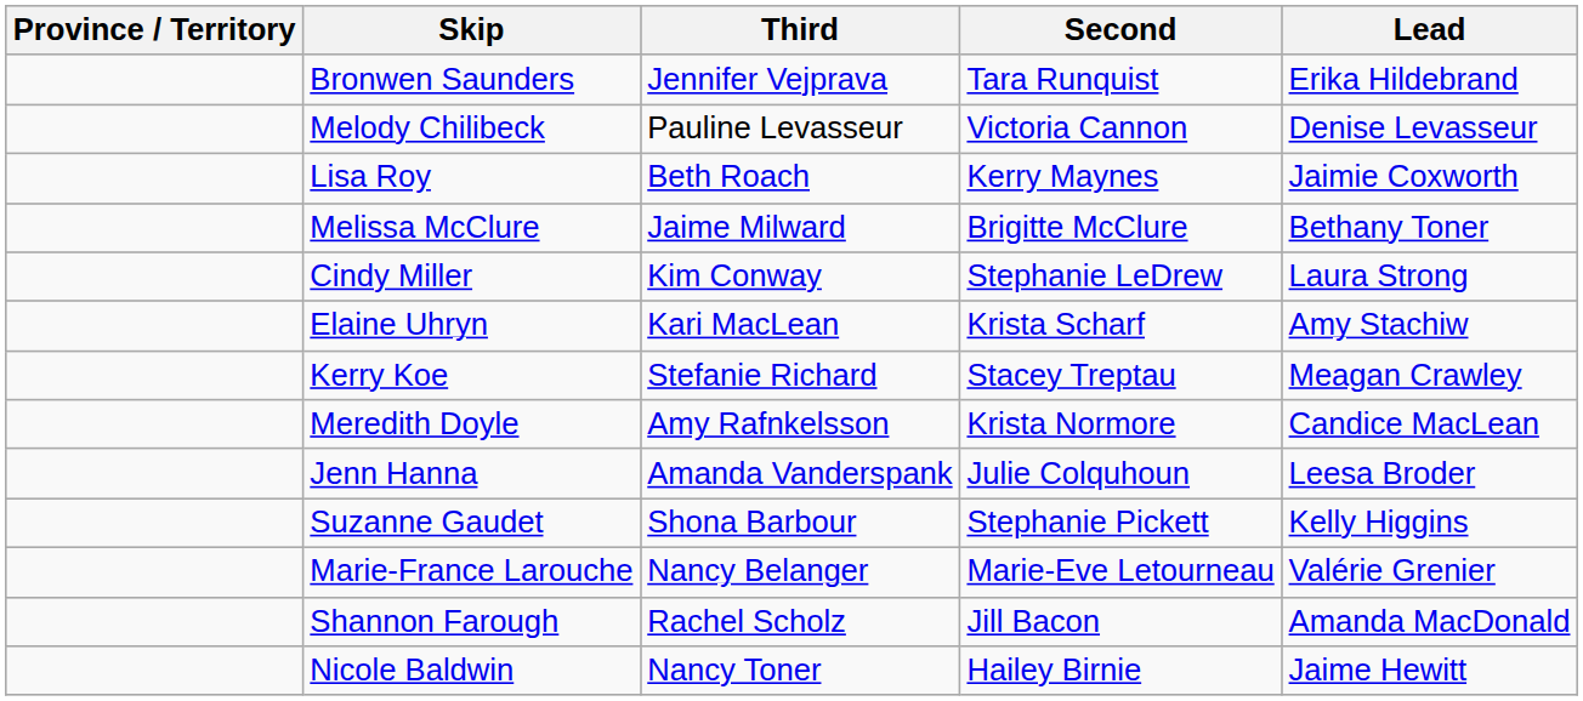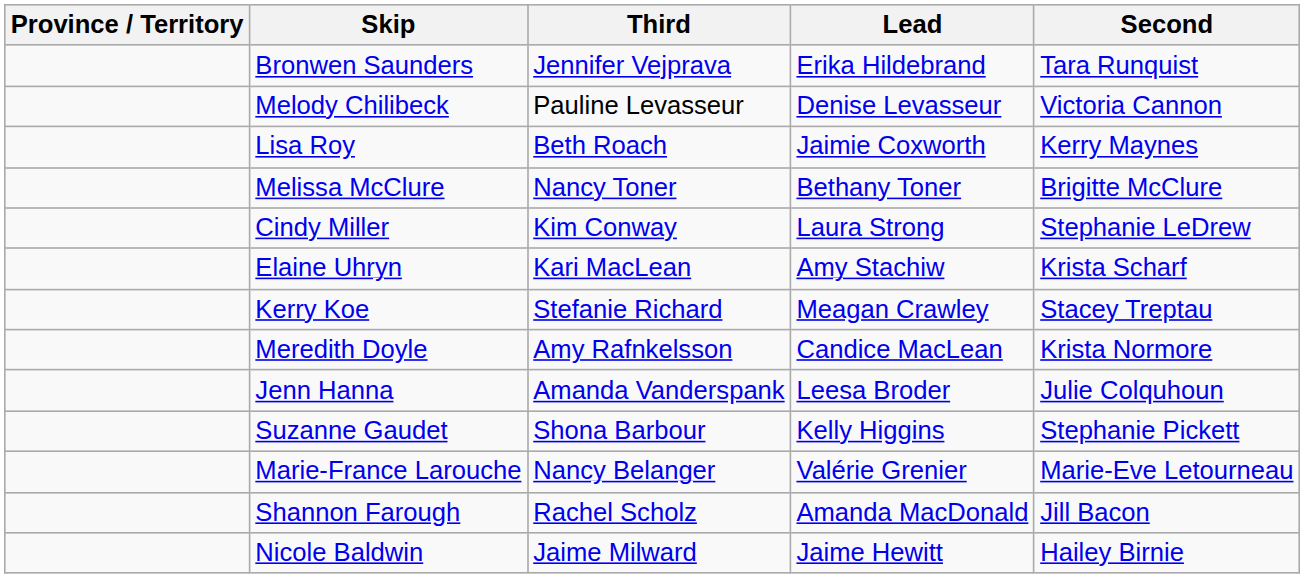 <table class="wikitable">
 <tr>
 <th>Province / Territory</th>
 <th>Skip</th>
 <th>Third</th>
+<th>Lead</th>
 <th>Second</th>
-<th>Lead</th>
 </tr>
 <tr>
 <td></td>
 <td><a href='#'>Bronwen Saunders</a></td>
 <td><a href='#'>Jennifer Vejprava</a></td>
+<td><a href='#'>Erika Hildebrand</a></td>
 <td><a href='#'>Tara Runquist</a></td>
-<td><a href='#'>Erika Hildebrand</a></td>
 </tr>
 <tr>
 <td></td>
 <td><a href='#'>Melody Chilibeck</a></td>
 <td>Pauline Levasseur</td>
+<td><a href='#'>Denise Levasseur</a></td>
 <td><a href='#'>Victoria Cannon</a></td>
-<td><a href='#'>Denise Levasseur</a></td>
 </tr>
 <tr>
 <td></td>
 <td><a href='#'>Lisa Roy</a></td>
 <td><a href='#'>Beth Roach</a></td>
+<td><a href='#'>Jaimie Coxworth</a></td>
 <td><a href='#'>Kerry Maynes</a></td>
-<td><a href='#'>Jaimie Coxworth</a></td>
 </tr>
 <tr>
 <td></td>
 <td><a href='#'>Melissa McClure</a></td>
-<td><a href='#'>Jaime Milward</a></td>
+<td><a href='#'>Nancy Toner</a></td>
+<td><a href='#'>Bethany Toner</a></td>
 <td><a href='#'>Brigitte McClure</a></td>
-<td><a href='#'>Bethany Toner</a></td>
 </tr>
 <tr>
 <td></td>
 <td><a href='#'>Cindy Miller</a></td>
 <td><a href='#'>Kim Conway</a></td>
+<td><a href='#'>Laura Strong</a></td>
 <td><a href='#'>Stephanie LeDrew</a></td>
-<td><a href='#'>Laura Strong</a></td>
 </tr>
 <tr>
 <td></td>
 <td><a href='#'>Elaine Uhryn</a></td>
 <td><a href='#'>Kari MacLean</a></td>
+<td><a href='#'>Amy Stachiw</a></td>
 <td><a href='#'>Krista Scharf</a></td>
-<td><a href='#'>Amy Stachiw</a></td>
 </tr>
 <tr>
 <td></td>
 <td><a href='#'>Kerry Koe</a></td>
 <td><a href='#'>Stefanie Richard</a></td>
+<td><a href='#'>Meagan Crawley</a></td>
 <td><a href='#'>Stacey Treptau</a></td>
-<td><a href='#'>Meagan Crawley</a></td>
 </tr>
 <tr>
 <td></td>
 <td><a href='#'>Meredith Doyle</a></td>
 <td><a href='#'>Amy Rafnkelsson</a></td>
+<td><a href='#'>Candice MacLean</a></td>
 <td><a href='#'>Krista Normore</a></td>
-<td><a href='#'>Candice MacLean</a></td>
 </tr>
 <tr>
 <td></td>
 <td><a href='#'>Jenn Hanna</a></td>
 <td><a href='#'>Amanda Vanderspank</a></td>
+<td><a href='#'>Leesa Broder</a></td>
 <td><a href='#'>Julie Colquhoun</a></td>
-<td><a href='#'>Leesa Broder</a></td>
 </tr>
 <tr>
 <td></td>
 <td><a href='#'>Suzanne Gaudet</a></td>
 <td><a href='#'>Shona Barbour</a></td>
+<td><a href='#'>Kelly Higgins</a></td>
 <td><a href='#'>Stephanie Pickett</a></td>
-<td><a href='#'>Kelly Higgins</a></td>
 </tr>
 <tr>
 <td></td>
 <td><a href='#'>Marie-France Larouche</a></td>
 <td><a href='#'>Nancy Belanger</a></td>
+<td><a href='#'>Valérie Grenier</a></td>
 <td><a href='#'>Marie-Eve Letourneau</a></td>
-<td><a href='#'>Valérie Grenier</a></td>
 </tr>
 <tr>
 <td></td>
 <td><a href='#'>Shannon Farough</a></td>
 <td><a href='#'>Rachel Scholz</a></td>
+<td><a href='#'>Amanda MacDonald</a></td>
 <td><a href='#'>Jill Bacon</a></td>
-<td><a href='#'>Amanda MacDonald</a></td>
 </tr>
 <tr>
 <td></td>
 <td><a href='#'>Nicole Baldwin</a></td>
-<td><a href='#'>Nancy Toner</a></td>
+<td><a href='#'>Jaime Milward</a></td>
+<td><a href='#'>Jaime Hewitt</a></td>
 <td><a href='#'>Hailey Birnie</a></td>
-<td><a href='#'>Jaime Hewitt</a></td>
 </tr>
 </table>
